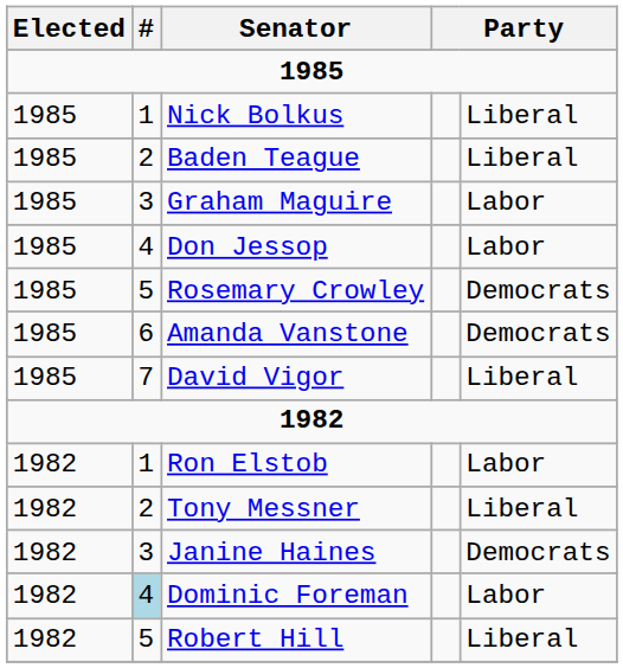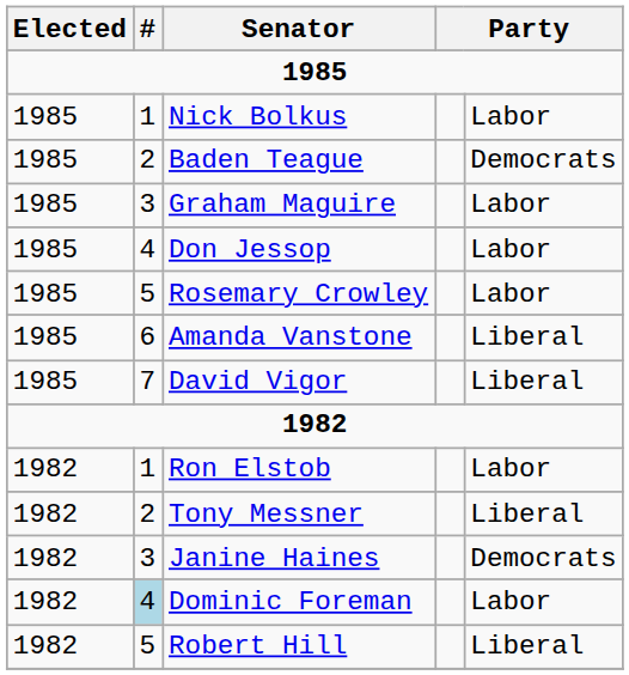 <table class="wikitable" style="float: right;">
 <tr>
 <th>Elected</th>
 <th>#</th>
 <th>Senator</th>
 <th colspan="2">Party</th>
 </tr>
 <tr>
 <td style="text-align:center;" colspan="5"><strong>1985</strong></td>
 </tr>
 <tr>
 <td>1985</td>
 <td>1</td>
 <td><a href='#'>Nick Bolkus</a></td>
 <td> </td>
-<td>Liberal</td>
+<td>Labor</td>
 </tr>
 <tr>
 <td>1985</td>
 <td>2</td>
 <td><a href='#'>Baden Teague</a></td>
 <td> </td>
-<td>Liberal</td>
+<td>Democrats</td>
 </tr>
 <tr>
 <td>1985</td>
 <td>3</td>
 <td><a href='#'>Graham Maguire</a></td>
 <td> </td>
 <td>Labor</td>
 </tr>
 <tr>
 <td>1985</td>
 <td>4</td>
 <td><a href='#'>Don Jessop</a></td>
 <td> </td>
 <td>Labor</td>
 </tr>
 <tr>
 <td>1985</td>
 <td>5</td>
 <td><a href='#'>Rosemary Crowley</a></td>
 <td> </td>
-<td>Democrats</td>
+<td>Labor</td>
 </tr>
 <tr>
 <td>1985</td>
 <td>6</td>
 <td><a href='#'>Amanda Vanstone</a></td>
 <td> </td>
-<td>Democrats</td>
+<td>Liberal</td>
 </tr>
 <tr>
 <td>1985</td>
 <td>7</td>
 <td><a href='#'>David Vigor</a></td>
 <td> </td>
 <td>Liberal</td>
 </tr>
 <tr>
 <td style="text-align:center;" colspan="5"><strong>1982</strong></td>
 </tr>
 <tr>
 <td>1982</td>
 <td>1</td>
 <td><a href='#'>Ron Elstob</a></td>
 <td> </td>
 <td>Labor</td>
 </tr>
 <tr>
 <td>1982</td>
 <td>2</td>
 <td><a href='#'>Tony Messner</a></td>
 <td> </td>
 <td>Liberal</td>
 </tr>
 <tr>
 <td>1982</td>
 <td>3</td>
 <td><a href='#'>Janine Haines</a></td>
 <td> </td>
 <td>Democrats</td>
 </tr>
 <tr>
 <td>1982</td>
 <td style="background: lightblue;">4</td>
 <td><a href='#'>Dominic Foreman</a></td>
 <td> </td>
 <td>Labor</td>
 </tr>
 <tr>
 <td>1982</td>
 <td>5</td>
 <td><a href='#'>Robert Hill</a></td>
 <td> </td>
 <td>Liberal</td>
 </tr>
 <tr>
 </tr>
 </table>
